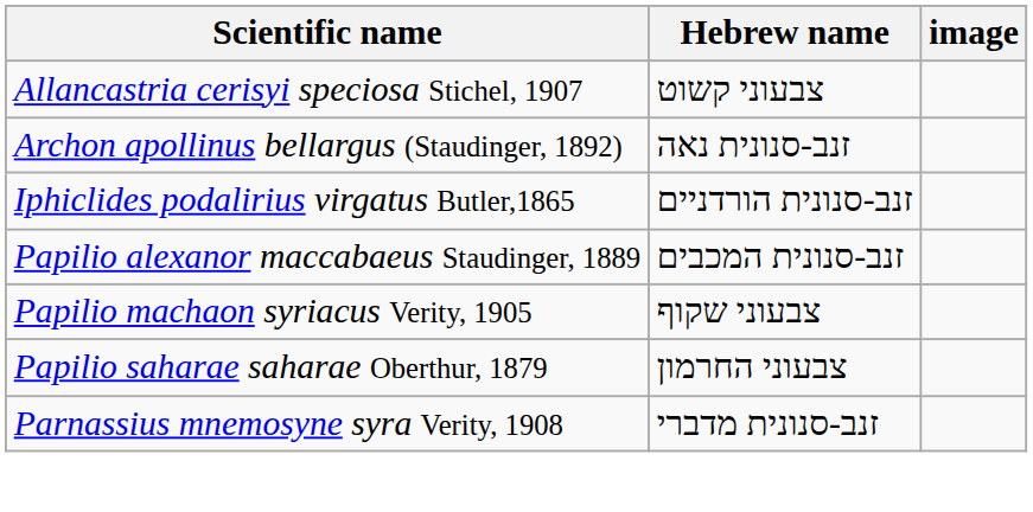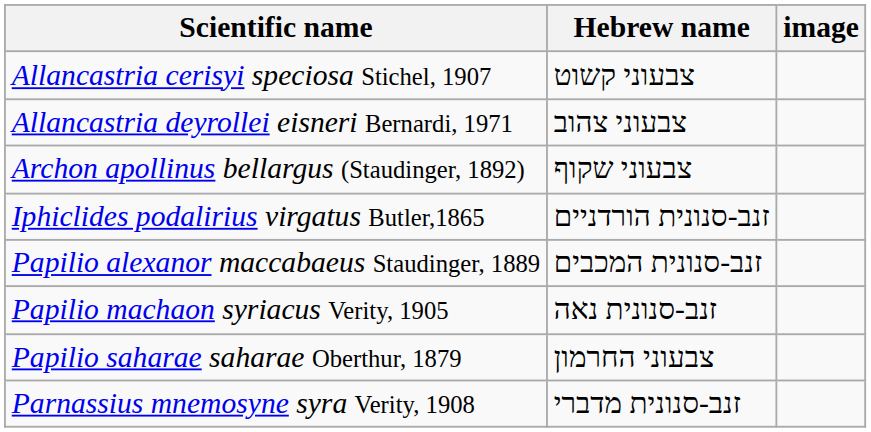 <table class="wikitable sortable" border="1">
 <tr>
 <th>Scientific name</th>
 <th>Hebrew name</th>
 <th>image</th>
 </tr>
 <tr>
 <td><em><a href='#'>Allancastria cerisyi</a> speciosa</em> <small>Stichel, 1907</small></td>
 <td>צבעוני קשוט</td>
 <td></td>
 </tr>
 <tr>
+<td><em><a href='#'>Allancastria deyrollei</a> eisneri</em> <small>Bernardi, 1971</small></td>
+<td>צבעוני צהוב</td>
+<td></td>
+</tr>
+<tr>
 <td><em><a href='#'>Archon apollinus</a> bellargus</em> <small>(Staudinger, 1892)</small></td>
-<td>זנב-סנונית נאה</td>
+<td>צבעוני שקוף</td>
 <td></td>
 </tr>
 <tr>
 <td><em><a href='#'>Iphiclides podalirius</a> virgatus</em> <small>Butler,1865</small></td>
 <td>זנב-סנונית הורדניים</td>
 <td></td>
 </tr>
 <tr>
 <td><em><a href='#'>Papilio alexanor</a> maccabaeus</em> <small>Staudinger, 1889</small></td>
 <td>זנב-סנונית המכבים</td>
 <td></td>
 </tr>
 <tr>
 <td><em><a href='#'>Papilio machaon</a> syriacus</em> <small>Verity, 1905</small></td>
-<td>צבעוני שקוף</td>
+<td>זנב-סנונית נאה</td>
 <td></td>
 </tr>
 <tr>
 <td><em><a href='#'>Papilio saharae</a> saharae</em> <small>Oberthur, 1879</small></td>
 <td>צבעוני החרמון</td>
 <td></td>
 </tr>
 <tr>
 <td><em><a href='#'>Parnassius mnemosyne</a> syra</em> <small>Verity, 1908</small></td>
 <td>זנב-סנונית מדברי</td>
 <td></td>
 </tr>
 </table>
